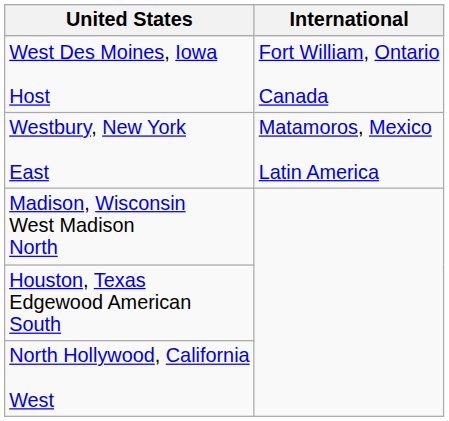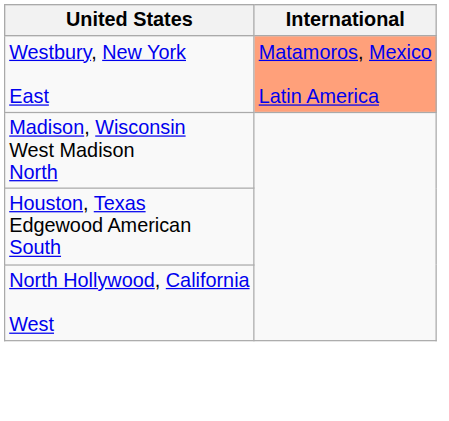 <table class="wikitable">
 <tr style="background:#bebebe;">
 <th>United States</th>
 <th>International</th>
 </tr>
 <tr>
-<td> <a href='#'>West Des Moines</a>, <a href='#'>Iowa</a><br><br><a href='#'>Host</a></td>
-<td> <a href='#'>Fort William</a>, <a href='#'>Ontario</a><br><br><a href='#'>Canada</a></td>
-</tr>
-<tr>
 <td> <a href='#'>Westbury</a>, <a href='#'>New York</a><br><br><a href='#'>East</a></td>
-<td> <a href='#'>Matamoros</a>, <a href='#'>Mexico</a><br><br><a href='#'>Latin America</a></td>
+<td style="background: lightsalmon;"> <a href='#'>Matamoros</a>, <a href='#'>Mexico</a><br><br><a href='#'>Latin America</a></td>
 </tr>
 <tr>
 <td> <a href='#'>Madison</a>, <a href='#'>Wisconsin</a><br>West Madison<br><a href='#'>North</a></td>
 <td rowspan=3></td>
 </tr>
 <tr>
 <td> <a href='#'>Houston</a>, <a href='#'>Texas</a><br>Edgewood American<br><a href='#'>South</a></td>
 </tr>
 <tr>
 <td> <a href='#'>North Hollywood</a>, <a href='#'>California</a><br><br><a href='#'>West</a></td>
 </tr>
 </table>
